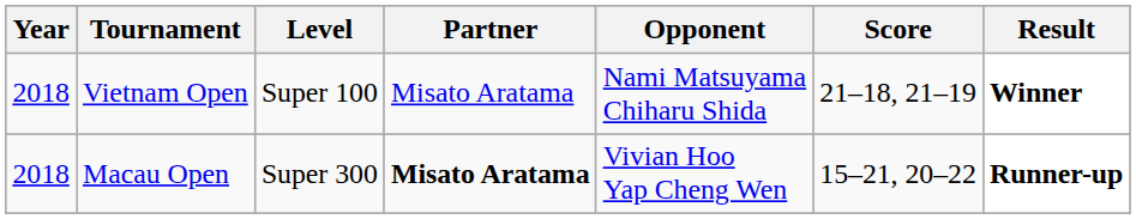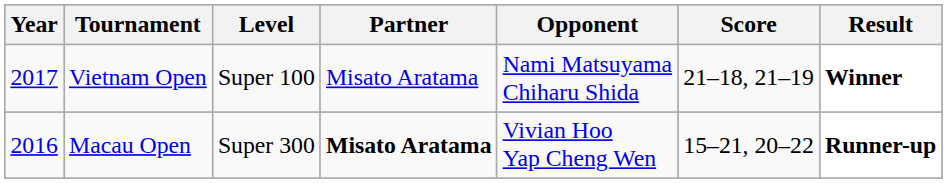 <table class="sortable wikitable" style="font-size: 90%;">
 <tr>
 <th>Year</th>
 <th>Tournament</th>
 <th>Level</th>
 <th>Partner</th>
 <th>Opponent</th>
 <th>Score</th>
 <th>Result</th>
 </tr>
 <tr>
-<td align="center"><a href='#'>2018</a></td>
+<td align="center"><a href='#'>2017</a></td>
 <td align="left"><a href='#'>Vietnam Open</a></td>
 <td align="left">Super 100</td>
 <td align="left"> <a href='#'>Misato Aratama</a></td>
 <td align="left"> <a href='#'>Nami Matsuyama</a><br> <a href='#'>Chiharu Shida</a></td>
 <td align="left">21–18, 21–19</td>
 <td style="text-align:left; background:white"> <strong>Winner</strong></td>
 </tr>
 <tr>
-<td align="center"><a href='#'>2018</a></td>
+<td align="center"><a href='#'>2016</a></td>
 <td align="left"><a href='#'>Macau Open</a></td>
 <td align="left">Super 300</td>
 <td align="left"><strong> Misato Aratama</strong></td>
 <td align="left"> <a href='#'>Vivian Hoo</a><br> <a href='#'>Yap Cheng Wen</a></td>
 <td align="left">15–21, 20–22</td>
 <td style="text-align:left; background:white"> <strong>Runner-up</strong></td>
 </tr>
 </table>
